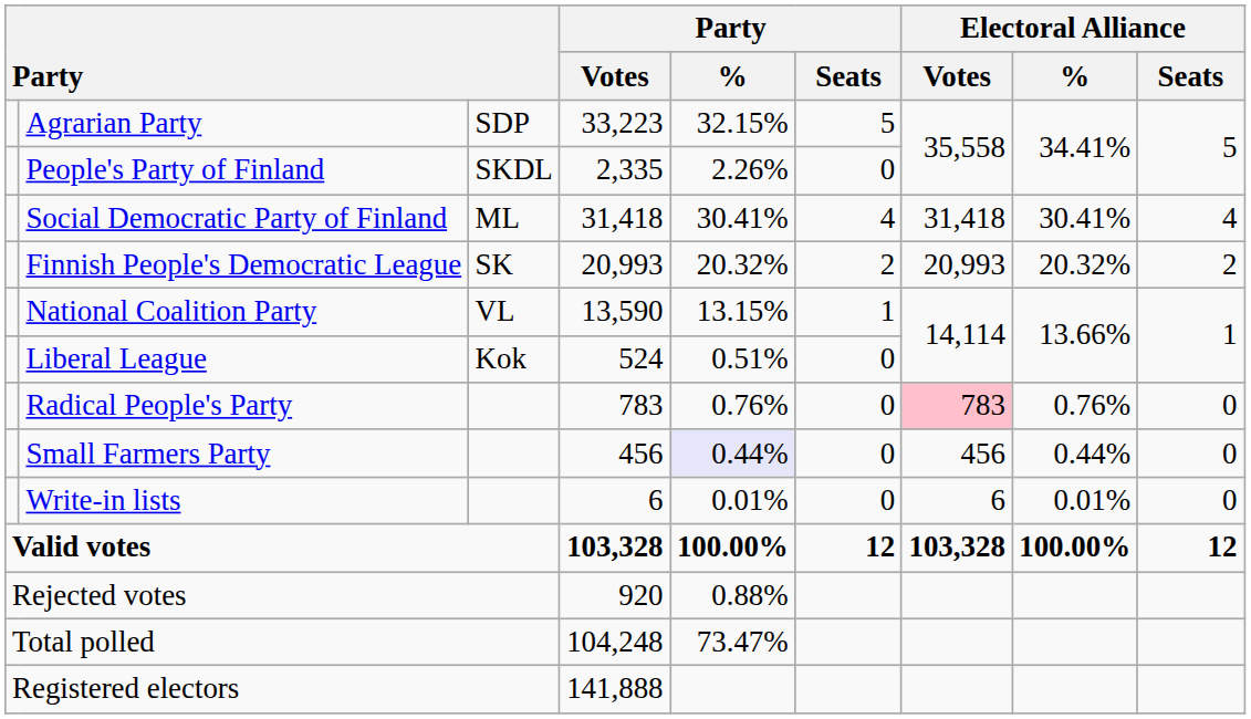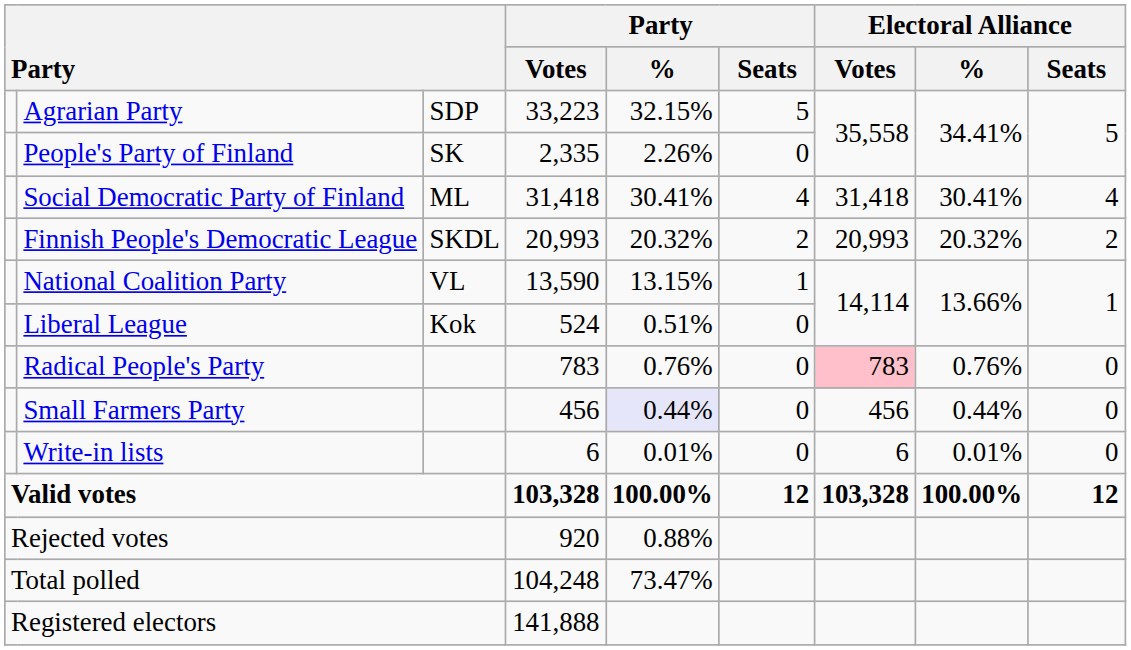 <table class="wikitable" border="1" style="text-align:right;">
 <tr>
 <th style="text-align:left;" valign=bottom rowspan=2 colspan=3>Party</th>
 <th colspan=3>Party</th>
 <th colspan=3>Electoral Alliance</th>
 </tr>
 <tr>
 <th align=center valign=bottom width="50">Votes</th>
 <th align=center valign=bottom width="50">%</th>
 <th align=center valign=bottom width="50">Seats</th>
 <th align=center valign=bottom width="50">Votes</th>
 <th align=center valign=bottom width="50">%</th>
 <th align=center valign=bottom width="50">Seats</th>
 </tr>
 <tr>
 <td></td>
 <td align=left><a href='#'>Agrarian Party</a></td>
 <td align=left>SDP</td>
 <td>33,223</td>
 <td>32.15%</td>
 <td>5</td>
 <td rowspan=2>35,558</td>
 <td rowspan=2>34.41%</td>
 <td rowspan=2>5</td>
 </tr>
 <tr>
 <td></td>
 <td align=left><a href='#'>People's Party of Finland</a></td>
-<td align=left>SKDL</td>
+<td align=left>SK</td>
 <td>2,335</td>
 <td>2.26%</td>
 <td>0</td>
 </tr>
 <tr>
 <td></td>
 <td align=left style="white-space: nowrap;"><a href='#'>Social Democratic Party of Finland</a></td>
 <td align=left>ML</td>
 <td>31,418</td>
 <td>30.41%</td>
 <td>4</td>
 <td>31,418</td>
 <td>30.41%</td>
 <td>4</td>
 </tr>
 <tr>
 <td></td>
 <td align=left><a href='#'>Finnish People's Democratic League</a></td>
-<td align=left>SK</td>
+<td align=left>SKDL</td>
 <td>20,993</td>
 <td>20.32%</td>
 <td>2</td>
 <td>20,993</td>
 <td>20.32%</td>
 <td>2</td>
 </tr>
 <tr>
 <td></td>
 <td align=left><a href='#'>National Coalition Party</a></td>
 <td align=left>VL</td>
 <td>13,590</td>
 <td>13.15%</td>
 <td>1</td>
 <td rowspan=2>14,114</td>
 <td rowspan=2>13.66%</td>
 <td rowspan=2>1</td>
 </tr>
 <tr>
 <td></td>
 <td align=left><a href='#'>Liberal League</a></td>
 <td align=left>Kok</td>
 <td>524</td>
 <td>0.51%</td>
 <td>0</td>
 </tr>
 <tr>
 <td></td>
 <td align=left><a href='#'>Radical People's Party</a></td>
 <td align=left></td>
 <td>783</td>
 <td>0.76%</td>
 <td>0</td>
 <td style="background: pink;">783</td>
 <td>0.76%</td>
 <td>0</td>
 </tr>
 <tr>
 <td></td>
 <td align=left><a href='#'>Small Farmers Party</a></td>
 <td align=left></td>
 <td>456</td>
 <td style="background: lavender;">0.44%</td>
 <td>0</td>
 <td>456</td>
 <td>0.44%</td>
 <td>0</td>
 </tr>
 <tr>
 <td></td>
 <td align=left><a href='#'>Write-in lists</a></td>
 <td align=left></td>
 <td>6</td>
 <td>0.01%</td>
 <td>0</td>
 <td>6</td>
 <td>0.01%</td>
 <td>0</td>
 </tr>
 <tr style="font-weight:bold">
 <td align=left colspan=3>Valid votes</td>
 <td>103,328</td>
 <td>100.00%</td>
 <td>12</td>
 <td>103,328</td>
 <td>100.00%</td>
 <td>12</td>
 </tr>
 <tr>
 <td align=left colspan=3>Rejected votes</td>
 <td>920</td>
 <td>0.88%</td>
 <td></td>
 <td></td>
 <td></td>
 <td></td>
 </tr>
 <tr>
 <td align=left colspan=3>Total polled</td>
 <td>104,248</td>
 <td>73.47%</td>
 <td></td>
 <td></td>
 <td></td>
 <td></td>
 </tr>
 <tr>
 <td align=left colspan=3>Registered electors</td>
 <td>141,888</td>
 <td></td>
 <td></td>
 <td></td>
 <td></td>
 <td></td>
 </tr>
 </table>
